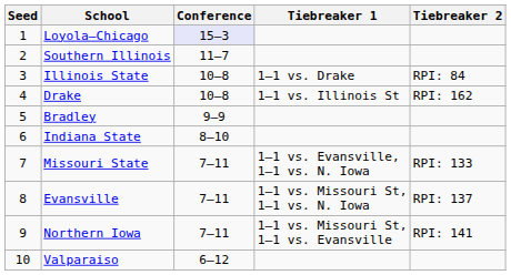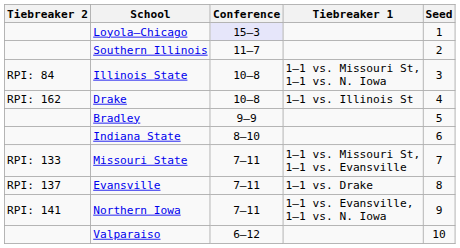 <table class="wikitable" style="text-align:center">
 <tr>
-<th>Seed</th>
+<th>Tiebreaker 2</th>
 <th>School</th>
 <th>Conference</th>
 <th>Tiebreaker 1</th>
-<th>Tiebreaker 2</th>
+<th>Seed</th>
 </tr>
 <tr>
-<td>1</td>
+<td></td>
 <td align="left"><a href='#'>Loyola–Chicago</a></td>
 <td style="background: lavender;">15–3</td>
 <td></td>
-<td></td>
+<td>1</td>
 </tr>
 <tr>
-<td>2</td>
+<td></td>
 <td align="left"><a href='#'>Southern Illinois</a></td>
 <td>11–7</td>
 <td></td>
-<td></td>
+<td>2</td>
 </tr>
 <tr>
-<td>3</td>
+<td align="left">RPI: 84</td>
 <td align="left"><a href='#'>Illinois State</a></td>
 <td>10–8</td>
-<td align="left">1–1 vs. Drake</td>
-<td align="left">RPI: 84</td>
+<td align="left">1–1 vs. Missouri St,<br>1–1 vs. N. Iowa</td>
+<td>3</td>
 </tr>
 <tr>
-<td>4</td>
+<td align="left">RPI: 162</td>
 <td align="left"><a href='#'>Drake</a></td>
 <td>10–8</td>
 <td align="left">1–1 vs. Illinois St</td>
-<td align="left">RPI: 162</td>
+<td>4</td>
 </tr>
 <tr>
-<td>5</td>
+<td></td>
 <td align="left"><a href='#'>Bradley</a></td>
 <td>9–9</td>
 <td></td>
-<td></td>
+<td>5</td>
 </tr>
 <tr>
-<td>6</td>
+<td></td>
 <td align="left"><a href='#'>Indiana State</a></td>
 <td>8–10</td>
 <td></td>
-<td></td>
+<td>6</td>
 </tr>
 <tr>
-<td>7</td>
+<td align="left">RPI: 133</td>
 <td align="left"><a href='#'>Missouri State</a></td>
 <td>7–11</td>
-<td align="left">1–1 vs. Evansville,<br>1–1 vs. N. Iowa</td>
-<td align="left">RPI: 133</td>
+<td align="left">1–1 vs. Missouri St,<br>1–1 vs. Evansville</td>
+<td>7</td>
 </tr>
 <tr>
-<td>8</td>
+<td align="left">RPI: 137</td>
 <td align="left"><a href='#'>Evansville</a></td>
 <td>7–11</td>
-<td align="left">1–1 vs. Missouri St,<br>1–1 vs. N. Iowa</td>
-<td align="left">RPI: 137</td>
+<td align="left">1–1 vs. Drake</td>
+<td>8</td>
 </tr>
 <tr>
-<td>9</td>
+<td align="left">RPI: 141</td>
 <td align="left"><a href='#'>Northern Iowa</a></td>
 <td>7–11</td>
-<td align="left">1–1 vs. Missouri St,<br>1–1 vs. Evansville</td>
-<td align="left">RPI: 141</td>
+<td align="left">1–1 vs. Evansville,<br>1–1 vs. N. Iowa</td>
+<td>9</td>
 </tr>
 <tr>
-<td>10</td>
+<td></td>
 <td align="left"><a href='#'>Valparaiso</a></td>
 <td>6–12</td>
 <td></td>
-<td></td>
+<td>10</td>
 </tr>
 </table>
